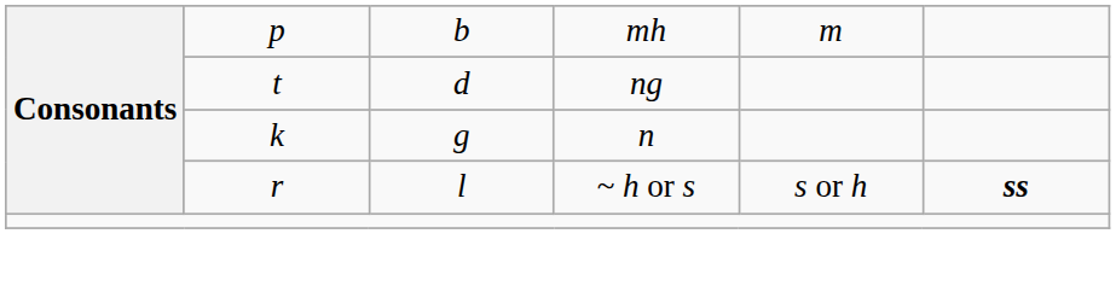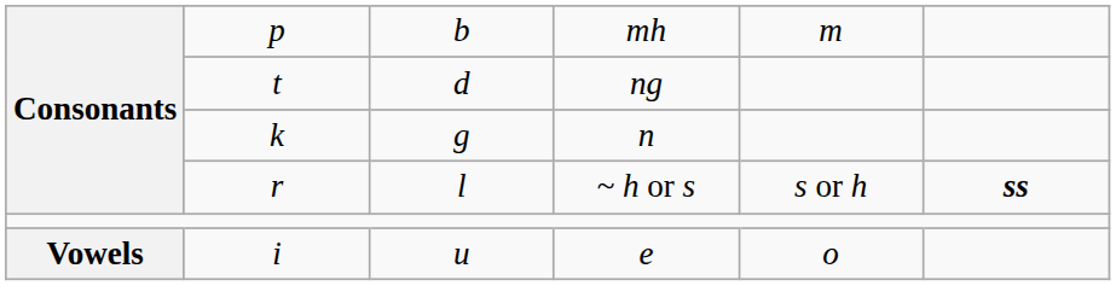 <table class="wikitable">
 <tr align="center">
 <th rowspan="4">Consonants</th>
 <td> <em>p</em></td>
 <td> <em>b</em></td>
 <td> <em>mh</em></td>
 <td> <em>m</em></td>
 <td></td>
 </tr>
 <tr align="center">
 <td> <em>t</em></td>
 <td> <em>d</em></td>
 <td> <em>ng</em></td>
 <td></td>
 <td></td>
 </tr>
 <tr align="center">
 <td> <em>k</em></td>
 <td> <em>g</em></td>
 <td> <em>n</em></td>
 <td></td>
 <td></td>
 </tr>
 <tr align="center">
 <td> <em>r</em></td>
 <td> <em>l</em></td>
 <td> ~  <em>h</em> or <em>s</em></td>
 <td> <em>s</em> or <em>h</em></td>
 <td><strong> <em>ss</em></strong></td>
 </tr>
 <tr align="center">
 <td style="border-right:none;"></td>
 <td style="padding-left: 2.825em; padding-right: 2.825em; border-right:none; border-left:none;"></td>
 <td style="padding-left: 2.825em; padding-right: 2.825em; border-right:none; border-left:none;"></td>
 <td style="padding-left: 2.825em; padding-right: 2.825em; border-right:none; border-left:none;"></td>
 <td style="padding-left: 2.825em; padding-right: 2.825em; border-right:none; border-left:none;"></td>
 <td style="padding-left: 2.825em; padding-right: 2.825em; border-left:none;"></td>
 </tr>
+<tr align ="center">
+<th>Vowels</th>
+<td> <em>i</em></td>
+<td> <em>u</em></td>
+<td> <em>e</em></td>
+<td> <em>o</em></td>
+<td></td>
+</tr>
 </table>
